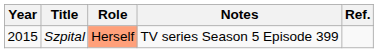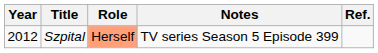 <table class="wikitable sortable">
 <tr>
 <th>Year</th>
 <th>Title</th>
 <th>Role</th>
 <th class="unsortable">Notes</th>
 <th class="unsortable">Ref.</th>
 </tr>
 <tr>
-<td>2015</td>
+<td>2012</td>
 <td><em>Szpital</em></td>
 <td style="background: lightsalmon;">Herself</td>
 <td>TV series Season 5 Episode 399</td>
 <td></td>
 </tr>
 </table>
